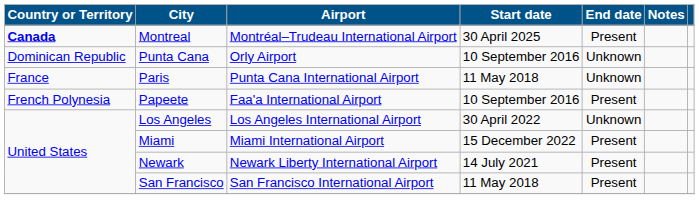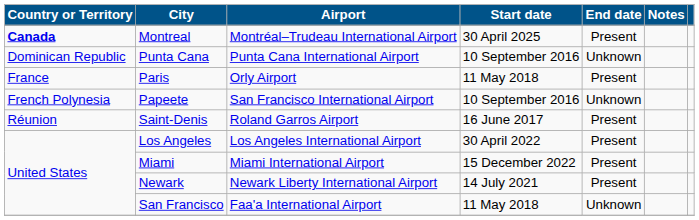 <table class="wikitable sortable">
 <tr>
 <th style="background:#005389; color:white">Country or Territory</th>
 <th style="background:#005389; color:white">City</th>
 <th style="background:#005389; color:white">Airport</th>
 <th style="background:#005389; color:white">Start date</th>
 <th style="background:#005389; color:white">End date</th>
 <th style="background:#005389; color:white">Notes</th>
 <th style="background:#005389; color:white" class="unsortable"></th>
 </tr>
 <tr>
 </tr>
 <tr>
 <td><strong><a href='#'>Canada</a></strong></td>
 <td><a href='#'>Montreal</a></td>
 <td><a href='#'>Montréal–Trudeau International Airport</a></td>
 <td>30 April 2025</td>
 <td align=center>Present</td>
 <td></td>
 <td align=center></td>
 </tr>
 <tr>
 <td><a href='#'>Dominican Republic</a></td>
 <td><a href='#'>Punta Cana</a></td>
-<td><a href='#'>Orly Airport</a></td>
+<td><a href='#'>Punta Cana International Airport</a></td>
 <td>10 September 2016</td>
 <td align=center>Unknown</td>
 <td></td>
 <td align=center></td>
 </tr>
 <tr>
 <td><a href='#'>France</a></td>
 <td><a href='#'>Paris</a></td>
-<td><a href='#'>Punta Cana International Airport</a></td>
+<td><a href='#'>Orly Airport</a></td>
 <td>11 May 2018</td>
-<td align=center>Unknown</td>
+<td align=center>Present</td>
 <td></td>
 <td align=center></td>
 </tr>
 <tr>
 <td><a href='#'>French Polynesia</a></td>
 <td><a href='#'>Papeete</a></td>
-<td><a href='#'>Faa'a International Airport</a></td>
+<td><a href='#'>San Francisco International Airport</a></td>
 <td>10 September 2016</td>
+<td align=center>Unknown</td>
+<td></td>
+<td align=center></td>
+</tr>
+<tr>
+<td><a href='#'>Réunion</a></td>
+<td><a href='#'>Saint-Denis</a></td>
+<td><a href='#'>Roland Garros Airport</a></td>
+<td>16 June 2017</td>
 <td align=center>Present</td>
 <td></td>
 <td align=center></td>
 </tr>
 <tr>
 <td rowspan=4><a href='#'>United States</a></td>
 <td><a href='#'>Los Angeles</a></td>
 <td><a href='#'>Los Angeles International Airport</a></td>
 <td>30 April 2022</td>
-<td align=center>Unknown</td>
+<td align=center>Present</td>
 <td></td>
 <td align=center></td>
 </tr>
 <tr>
 <td><a href='#'>Miami</a></td>
 <td><a href='#'>Miami International Airport</a></td>
 <td>15 December 2022</td>
 <td align=center>Present</td>
 <td></td>
 <td align=center></td>
 </tr>
 <tr>
 <td><a href='#'>Newark</a></td>
 <td><a href='#'>Newark Liberty International Airport</a></td>
 <td>14 July 2021</td>
 <td align=center>Present</td>
 <td></td>
 <td align=center></td>
 </tr>
 <tr>
 <td><a href='#'>San Francisco</a></td>
-<td><a href='#'>San Francisco International Airport</a></td>
+<td><a href='#'>Faa'a International Airport</a></td>
 <td>11 May 2018</td>
-<td align=center>Present</td>
+<td align=center>Unknown</td>
 <td></td>
 <td align=center></td>
 </tr>
 <tr>
 </tr>
 </table>
